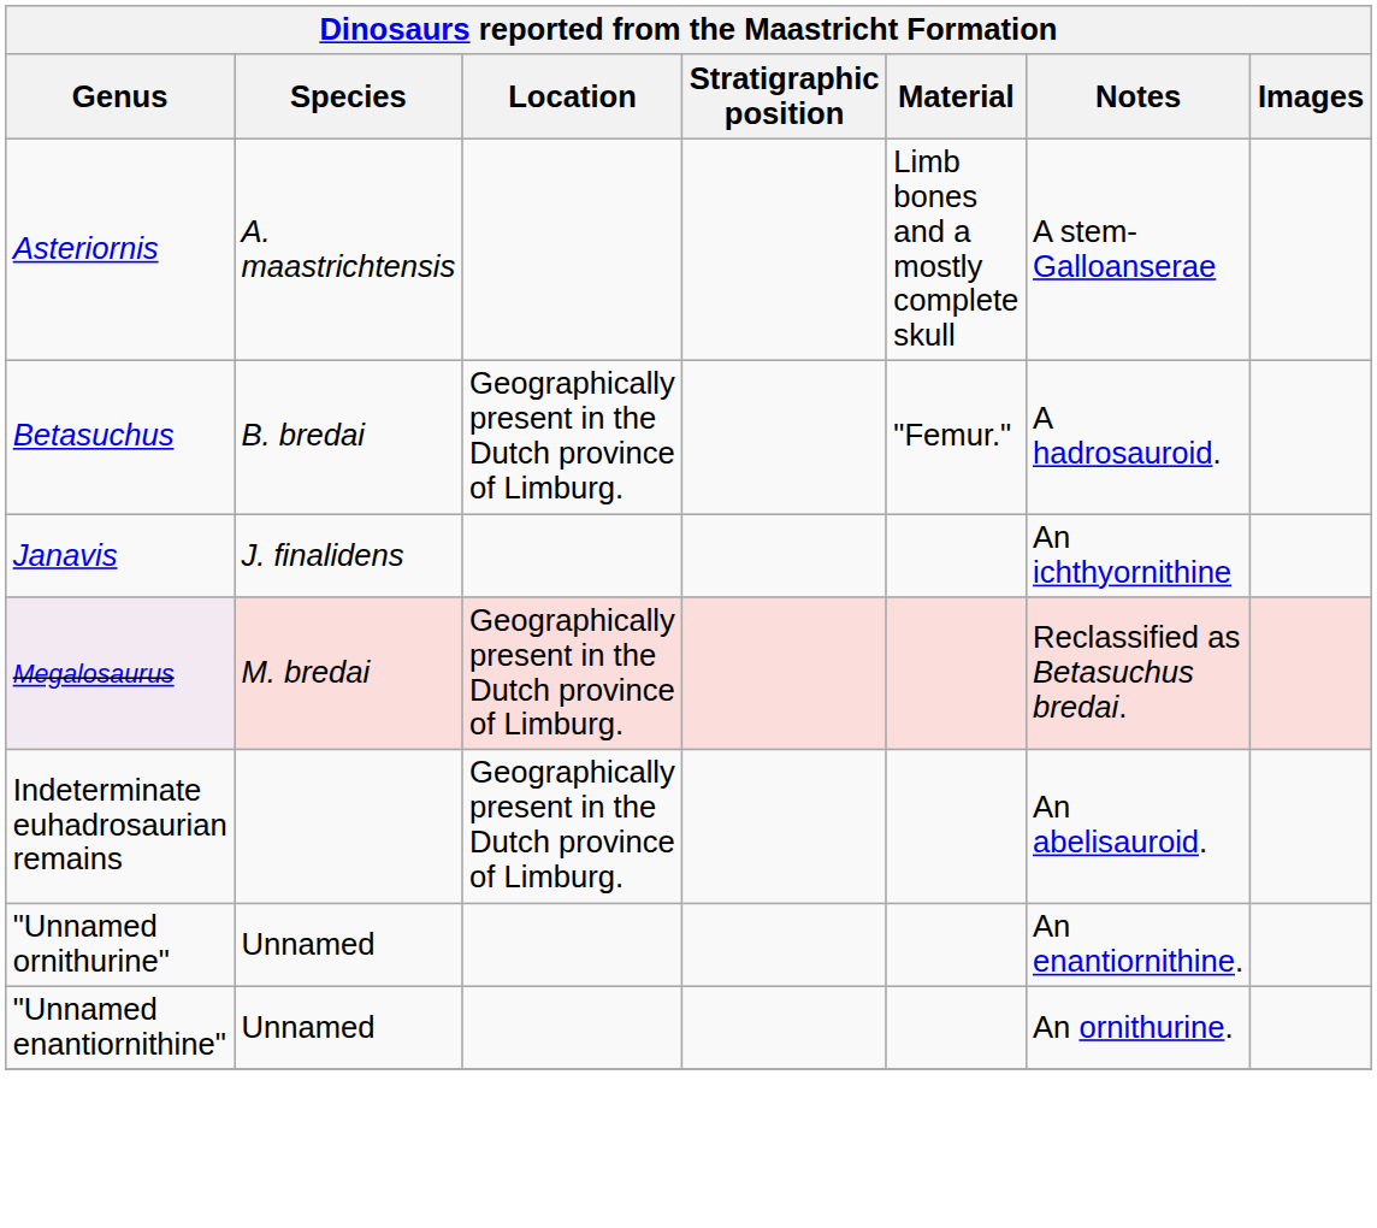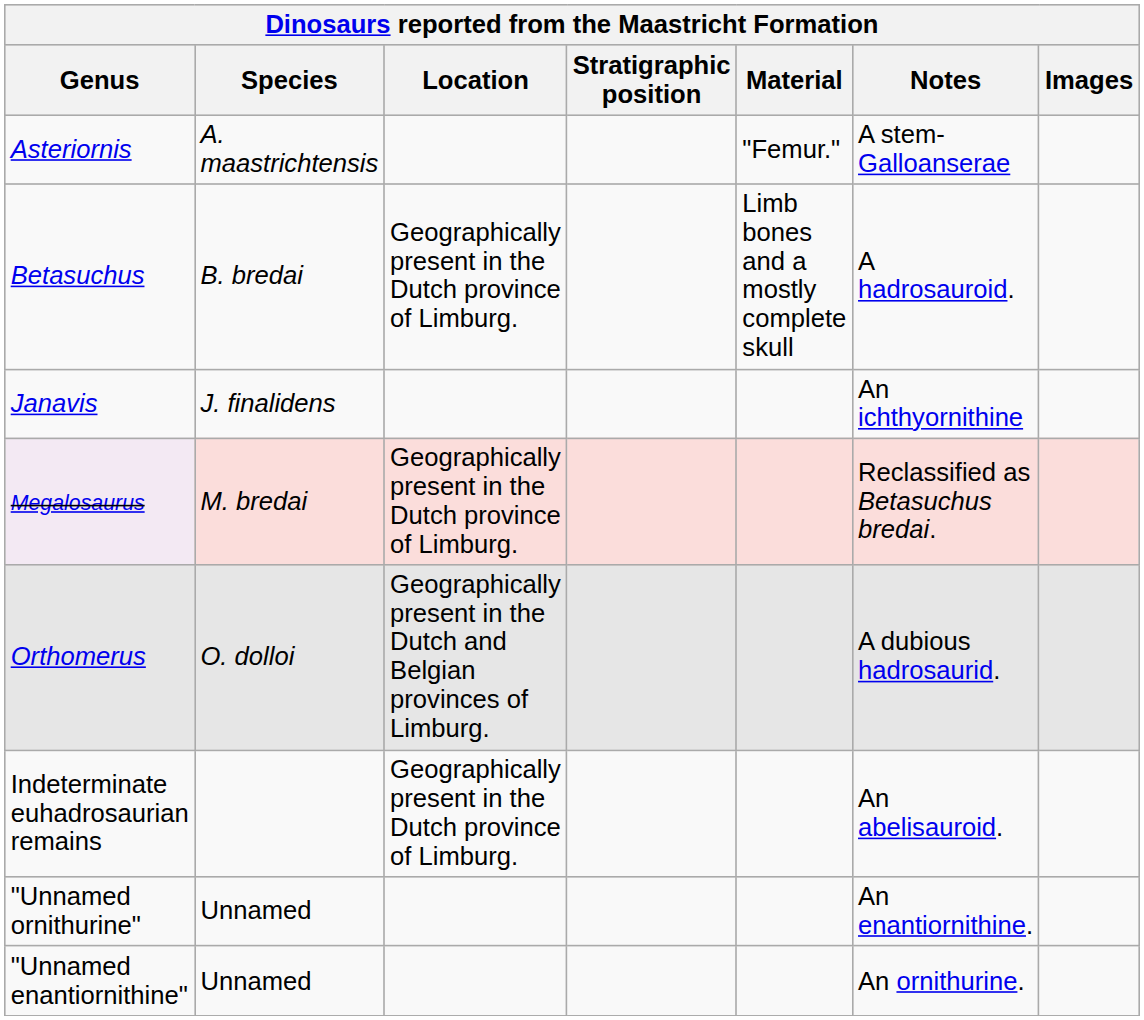 <table class="wikitable" align="center" width="100%">
 <tr>
 <th colspan="7" align="center"><strong><a href='#'>Dinosaurs</a> reported from the Maastricht Formation</strong></th>
 </tr>
 <tr>
 <th>Genus</th>
 <th>Species</th>
 <th>Location</th>
 <th>Stratigraphic position</th>
 <th>Material</th>
 <th>Notes</th>
 <th>Images</th>
 </tr>
 <tr>
 <td><em><a href='#'>Asteriornis</a></em></td>
 <td><em>A. maastrichtensis</em></td>
 <td></td>
 <td></td>
-<td>Limb bones and a mostly complete skull</td>
+<td>"Femur."</td>
 <td>A stem-<a href='#'>Galloanserae</a></td>
 <td></td>
 </tr>
 <tr>
 <td><em><a href='#'>Betasuchus</a></em></td>
 <td><em>B. bredai</em></td>
 <td>Geographically present in the Dutch province of Limburg.</td>
 <td></td>
-<td>"Femur."</td>
+<td>Limb bones and a mostly complete skull</td>
 <td>A <a href='#'>hadrosauroid</a>.</td>
 <td></td>
 </tr>
 <tr>
 <td><em><a href='#'>Janavis</a></em></td>
 <td><em>J. finalidens</em></td>
 <td></td>
 <td></td>
 <td></td>
 <td>An <a href='#'>ichthyornithine</a></td>
 <td></td>
 </tr>
 <tr>
 <td style="background:#f3e9f3;"><s><small><em><a href='#'>Megalosaurus</a></em></small></s></td>
 <td style="background:#fbdddb;"><em>M. bredai</em></td>
 <td style="background:#fbdddb;">Geographically present in the Dutch province of Limburg.</td>
 <td style="background:#fbdddb;"></td>
 <td style="background:#fbdddb;"></td>
 <td style="background:#fbdddb;">Reclassified as <em>Betasuchus bredai</em>.</td>
 <td style="background:#fbdddb;"></td>
+</tr>
+<tr>
+<td style="background:#E6E6E6;"><em><a href='#'>Orthomerus</a></em></td>
+<td style="background:#E6E6E6;"><em>O. dolloi</em></td>
+<td style="background:#E6E6E6;">Geographically present in the Dutch and Belgian provinces of Limburg.</td>
+<td style="background:#E6E6E6;"></td>
+<td style="background:#E6E6E6;"></td>
+<td style="background:#E6E6E6;">A dubious <a href='#'>hadrosaurid</a>.</td>
+<td style="background:#E6E6E6;"></td>
 </tr>
 <tr>
 <td>Indeterminate euhadrosaurian remains</td>
 <td></td>
 <td>Geographically present in the Dutch province of Limburg.</td>
 <td></td>
 <td></td>
 <td>An <a href='#'>abelisauroid</a>.</td>
 <td></td>
 </tr>
 <tr>
 <td>"Unnamed ornithurine"</td>
 <td>Unnamed</td>
 <td></td>
 <td></td>
 <td></td>
 <td>An <a href='#'>enantiornithine</a>.</td>
 <td></td>
 </tr>
 <tr>
 <td>"Unnamed enantiornithine"</td>
 <td>Unnamed</td>
 <td></td>
 <td></td>
 <td></td>
 <td>An <a href='#'>ornithurine</a>.</td>
 <td></td>
 </tr>
 <tr>
 </tr>
 </table>
